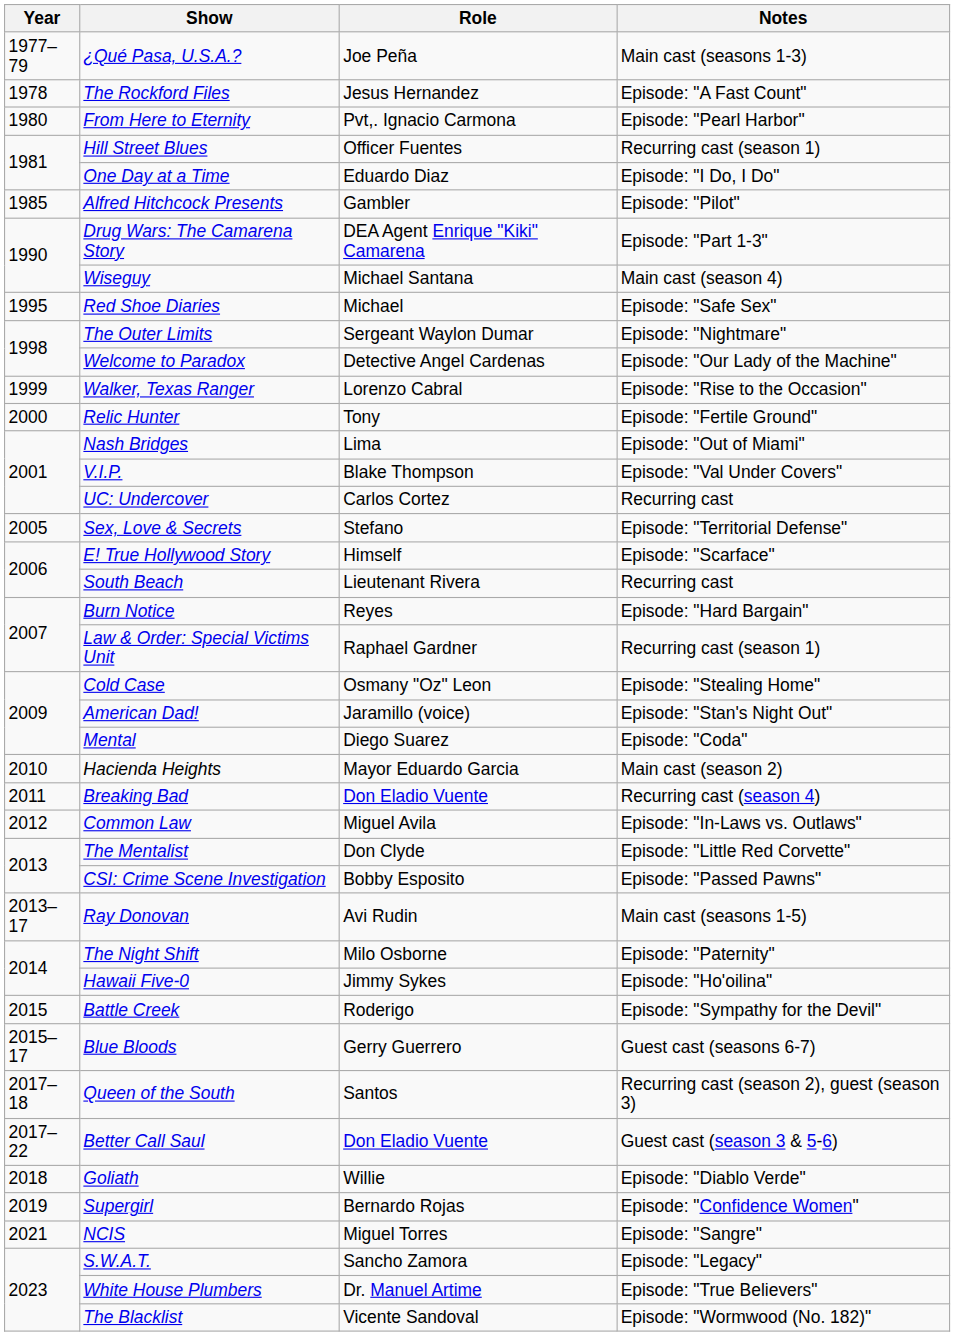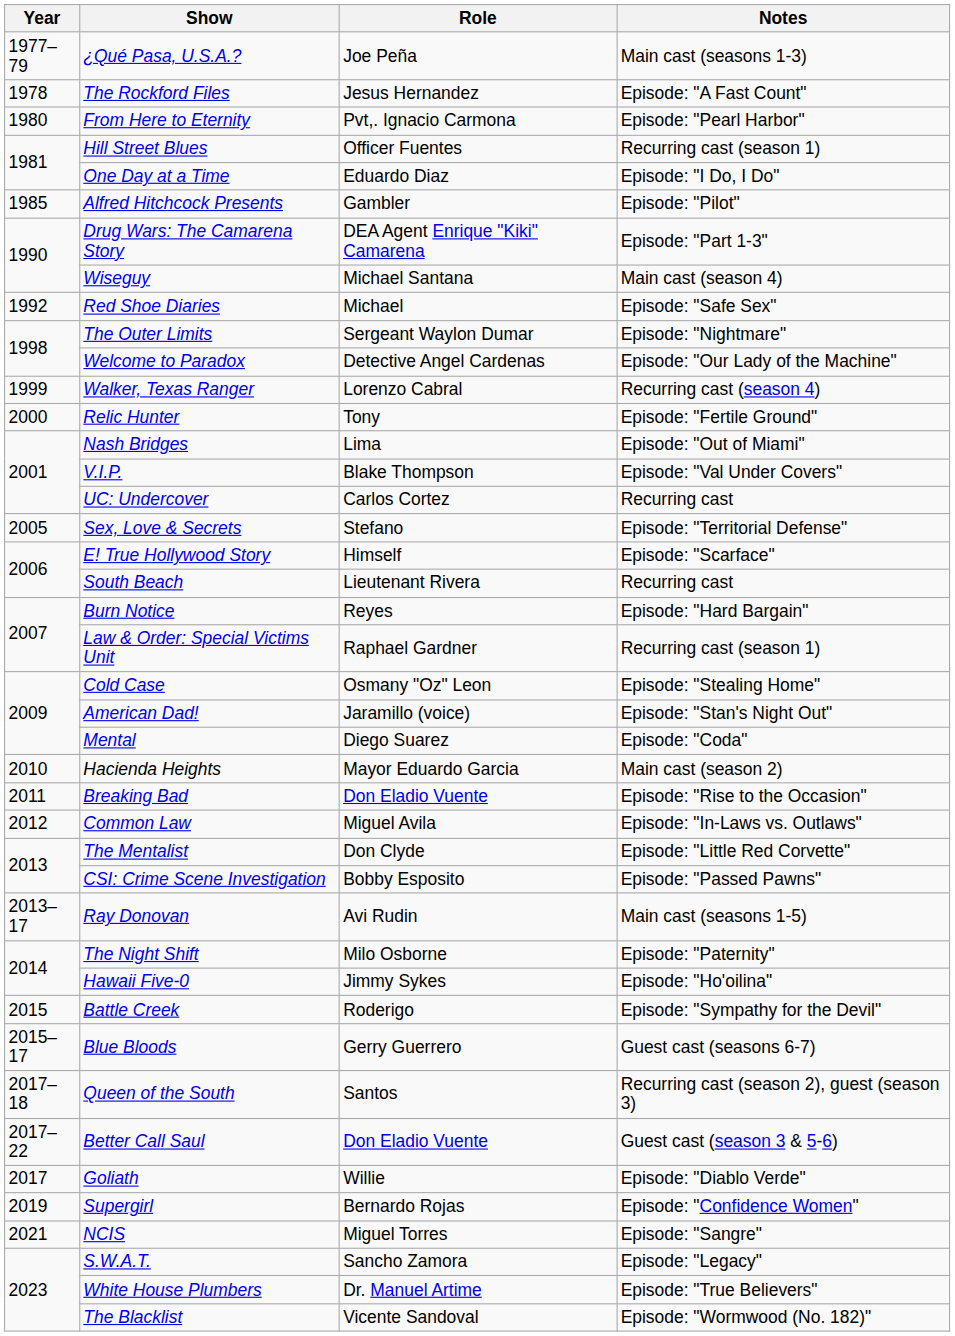 <table class="wikitable">
 <tr>
 <th>Year</th>
 <th>Show</th>
 <th>Role</th>
 <th>Notes</th>
 </tr>
 <tr>
 <td>1977–79</td>
 <td><em><a href='#'>¿Qué Pasa, U.S.A.?</a></em></td>
 <td>Joe Peña</td>
 <td>Main cast (seasons 1-3)</td>
 </tr>
 <tr>
 <td>1978</td>
 <td><em><a href='#'>The Rockford Files</a></em></td>
 <td>Jesus Hernandez</td>
 <td>Episode: "A Fast Count"</td>
 </tr>
 <tr>
 <td>1980</td>
 <td><em><a href='#'>From Here to Eternity</a></em></td>
 <td>Pvt,. Ignacio Carmona</td>
 <td>Episode: "Pearl Harbor"</td>
 </tr>
 <tr>
 <td rowspan=2>1981</td>
 <td><em><a href='#'>Hill Street Blues</a></em></td>
 <td>Officer Fuentes</td>
 <td>Recurring cast (season 1)</td>
 </tr>
 <tr>
 <td><em><a href='#'>One Day at a Time</a></em></td>
 <td>Eduardo Diaz</td>
 <td>Episode: "I Do, I Do"</td>
 </tr>
 <tr>
 <td>1985</td>
 <td><em><a href='#'>Alfred Hitchcock Presents</a></em></td>
 <td>Gambler</td>
 <td>Episode: "Pilot"</td>
 </tr>
 <tr>
 <td rowspan=2>1990</td>
 <td><em><a href='#'>Drug Wars: The Camarena Story</a></em></td>
 <td>DEA Agent <a href='#'>Enrique "Kiki" Camarena</a></td>
 <td>Episode: "Part 1-3"</td>
 </tr>
 <tr>
 <td><em><a href='#'>Wiseguy</a></em></td>
 <td>Michael Santana</td>
 <td>Main cast (season 4)</td>
 </tr>
 <tr>
-<td>1995</td>
+<td>1992</td>
 <td><em><a href='#'>Red Shoe Diaries</a></em></td>
 <td>Michael</td>
 <td>Episode: "Safe Sex"</td>
 </tr>
 <tr>
 <td rowspan=2>1998</td>
 <td><em><a href='#'>The Outer Limits</a></em></td>
 <td>Sergeant Waylon Dumar</td>
 <td>Episode: "Nightmare"</td>
 </tr>
 <tr>
 <td><em><a href='#'>Welcome to Paradox</a></em></td>
 <td>Detective Angel Cardenas</td>
 <td>Episode: "Our Lady of the Machine"</td>
 </tr>
 <tr>
 <td>1999</td>
 <td><em><a href='#'>Walker, Texas Ranger</a></em></td>
 <td>Lorenzo Cabral</td>
-<td>Episode: "Rise to the Occasion"</td>
+<td>Recurring cast (<a href='#'>season 4</a>)</td>
 </tr>
 <tr>
 <td>2000</td>
 <td><em><a href='#'>Relic Hunter</a></em></td>
 <td>Tony</td>
 <td>Episode: "Fertile Ground"</td>
 </tr>
 <tr>
 <td rowspan=3>2001</td>
 <td><em><a href='#'>Nash Bridges</a></em></td>
 <td>Lima</td>
 <td>Episode: "Out of Miami"</td>
 </tr>
 <tr>
 <td><em><a href='#'>V.I.P.</a></em></td>
 <td>Blake Thompson</td>
 <td>Episode: "Val Under Covers"</td>
 </tr>
 <tr>
 <td><em><a href='#'>UC: Undercover</a></em></td>
 <td>Carlos Cortez</td>
 <td>Recurring cast</td>
 </tr>
 <tr>
 <td>2005</td>
 <td><em><a href='#'>Sex, Love & Secrets</a></em></td>
 <td>Stefano</td>
 <td>Episode: "Territorial Defense"</td>
 </tr>
 <tr>
 <td rowspan=2>2006</td>
 <td><em><a href='#'>E! True Hollywood Story</a></em></td>
 <td>Himself</td>
 <td>Episode: "Scarface"</td>
 </tr>
 <tr>
 <td><em><a href='#'>South Beach</a></em></td>
 <td>Lieutenant Rivera</td>
 <td>Recurring cast</td>
 </tr>
 <tr>
 <td rowspan=2>2007</td>
 <td><em><a href='#'>Burn Notice</a></em></td>
 <td>Reyes</td>
 <td>Episode: "Hard Bargain"</td>
 </tr>
 <tr>
 <td><em><a href='#'>Law & Order: Special Victims Unit</a></em></td>
 <td>Raphael Gardner</td>
 <td>Recurring cast (season 1)</td>
 </tr>
 <tr>
 <td rowspan=3>2009</td>
 <td><em><a href='#'>Cold Case</a></em></td>
 <td>Osmany "Oz" Leon</td>
 <td>Episode: "Stealing Home"</td>
 </tr>
 <tr>
 <td><em><a href='#'>American Dad!</a></em></td>
 <td>Jaramillo (voice)</td>
 <td>Episode: "Stan's Night Out"</td>
 </tr>
 <tr>
 <td><em><a href='#'>Mental</a></em></td>
 <td>Diego Suarez</td>
 <td>Episode: "Coda"</td>
 </tr>
 <tr>
 <td>2010</td>
 <td><em>Hacienda Heights</em></td>
 <td>Mayor Eduardo Garcia</td>
 <td>Main cast (season 2)</td>
 </tr>
 <tr>
 <td>2011</td>
 <td><em><a href='#'>Breaking Bad</a></em></td>
 <td><a href='#'>Don Eladio Vuente</a></td>
-<td>Recurring cast (<a href='#'>season 4</a>)</td>
+<td>Episode: "Rise to the Occasion"</td>
 </tr>
 <tr>
 <td>2012</td>
 <td><em><a href='#'>Common Law</a></em></td>
 <td>Miguel Avila</td>
 <td>Episode: "In-Laws vs. Outlaws"</td>
 </tr>
 <tr>
 <td rowspan=2>2013</td>
 <td><em><a href='#'>The Mentalist</a></em></td>
 <td>Don Clyde</td>
 <td>Episode: "Little Red Corvette"</td>
 </tr>
 <tr>
 <td><em><a href='#'>CSI: Crime Scene Investigation</a></em></td>
 <td>Bobby Esposito</td>
 <td>Episode: "Passed Pawns"</td>
 </tr>
 <tr>
 <td>2013–17</td>
 <td><em><a href='#'>Ray Donovan</a></em></td>
 <td>Avi Rudin</td>
 <td>Main cast (seasons 1-5)</td>
 </tr>
 <tr>
 <td rowspan=2>2014</td>
 <td><em><a href='#'>The Night Shift</a></em></td>
 <td>Milo Osborne</td>
 <td>Episode: "Paternity"</td>
 </tr>
 <tr>
 <td><em><a href='#'>Hawaii Five-0</a></em></td>
 <td>Jimmy Sykes</td>
 <td>Episode: "Ho'oilina"</td>
 </tr>
 <tr>
 <td>2015</td>
 <td><em><a href='#'>Battle Creek</a></em></td>
 <td>Roderigo</td>
 <td>Episode: "Sympathy for the Devil"</td>
 </tr>
 <tr>
 <td>2015–17</td>
 <td><em><a href='#'>Blue Bloods</a></em></td>
 <td>Gerry Guerrero</td>
 <td>Guest cast (seasons 6-7)</td>
 </tr>
 <tr>
 <td>2017–18</td>
 <td><em><a href='#'>Queen of the South</a></em></td>
 <td>Santos</td>
 <td>Recurring cast (season 2), guest (season 3)</td>
 </tr>
 <tr>
 <td>2017–22</td>
 <td><em><a href='#'>Better Call Saul</a></em></td>
 <td><a href='#'>Don Eladio Vuente</a></td>
 <td>Guest cast (<a href='#'>season 3</a> & <a href='#'>5</a>-<a href='#'>6</a>)</td>
 </tr>
 <tr>
-<td>2018</td>
+<td>2017</td>
 <td><em><a href='#'>Goliath</a></em></td>
 <td>Willie</td>
 <td>Episode: "Diablo Verde"</td>
 </tr>
 <tr>
 <td>2019</td>
 <td><em><a href='#'>Supergirl</a></em></td>
 <td>Bernardo Rojas</td>
 <td>Episode: "<a href='#'>Confidence Women</a>"</td>
 </tr>
 <tr>
 <td>2021</td>
 <td><em><a href='#'>NCIS</a></em></td>
 <td>Miguel Torres</td>
 <td>Episode: "Sangre"</td>
 </tr>
 <tr>
 <td rowspan=3>2023</td>
 <td><em><a href='#'>S.W.A.T.</a></em></td>
 <td>Sancho Zamora</td>
 <td>Episode: "Legacy"</td>
 </tr>
 <tr>
 <td><em><a href='#'>White House Plumbers</a></em></td>
 <td>Dr. <a href='#'>Manuel Artime</a></td>
 <td>Episode: "True Believers"</td>
 </tr>
 <tr>
 <td><em><a href='#'>The Blacklist</a></em></td>
 <td>Vicente Sandoval</td>
 <td>Episode: "Wormwood (No. 182)"</td>
 </tr>
 </table>
